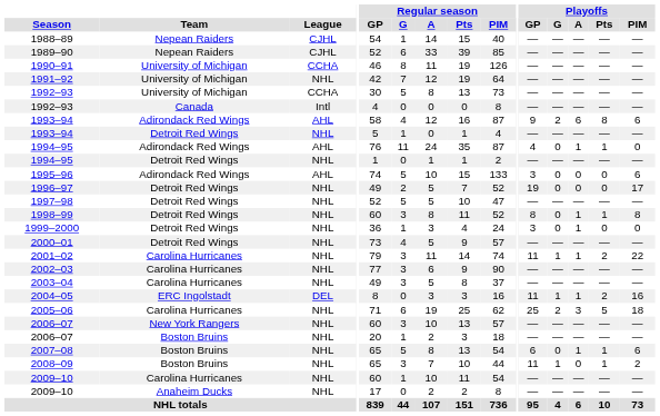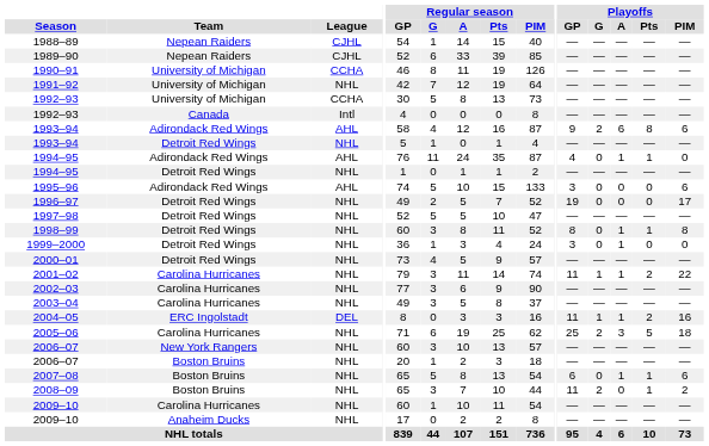 <table border="0" cellpadding="1" cellspacing="0" style="text-align:center; width:60em">
 <tr bgcolor="#e0e0e0">
 <th colspan="3" bgcolor="#ffffff"></th>
 <th rowspan="99" bgcolor="#ffffff"></th>
 <th colspan="5"><a href='#'>Regular season</a></th>
 <th rowspan="99" bgcolor="#ffffff"></th>
 <th colspan="5"><a href='#'>Playoffs</a></th>
 </tr>
 <tr bgcolor="#e0e0e0">
 <th><a href='#'>Season</a></th>
 <th>Team</th>
 <th>League</th>
 <th>GP</th>
 <th><a href='#'>G</a></th>
 <th><a href='#'>A</a></th>
 <th><a href='#'>Pts</a></th>
 <th><a href='#'>PIM</a></th>
 <th>GP</th>
 <th>G</th>
 <th>A</th>
 <th>Pts</th>
 <th>PIM</th>
 </tr>
 <tr>
 <td>1988–89</td>
 <td><a href='#'>Nepean Raiders</a></td>
 <td><a href='#'>CJHL</a></td>
 <td>54</td>
 <td>1</td>
 <td>14</td>
 <td>15</td>
 <td>40</td>
 <td>—</td>
 <td>—</td>
 <td>—</td>
 <td>—</td>
 <td>—</td>
 </tr>
 <tr style="background:#f0f0f0;">
 <td>1989–90</td>
 <td>Nepean Raiders</td>
 <td>CJHL</td>
 <td>52</td>
 <td>6</td>
 <td>33</td>
 <td>39</td>
 <td>85</td>
 <td>—</td>
 <td>—</td>
 <td>—</td>
 <td>—</td>
 <td>—</td>
 </tr>
 <tr>
 <td><a href='#'>1990–91</a></td>
 <td><a href='#'>University of Michigan</a></td>
 <td><a href='#'>CCHA</a></td>
 <td>46</td>
 <td>8</td>
 <td>11</td>
 <td>19</td>
 <td>126</td>
 <td>—</td>
 <td>—</td>
 <td>—</td>
 <td>—</td>
 <td>—</td>
 </tr>
 <tr style="background:#f0f0f0;">
 <td><a href='#'>1991–92</a></td>
 <td>University of Michigan</td>
 <td>NHL</td>
 <td>42</td>
 <td>7</td>
 <td>12</td>
 <td>19</td>
 <td>64</td>
 <td>—</td>
 <td>—</td>
 <td>—</td>
 <td>—</td>
 <td>—</td>
 </tr>
 <tr>
 <td><a href='#'>1992–93</a></td>
 <td>University of Michigan</td>
 <td>CCHA</td>
 <td>30</td>
 <td>5</td>
 <td>8</td>
 <td>13</td>
 <td>73</td>
 <td>—</td>
 <td>—</td>
 <td>—</td>
 <td>—</td>
 <td>—</td>
 </tr>
 <tr style="background:#f0f0f0;">
 <td>1992–93</td>
 <td><a href='#'>Canada</a></td>
 <td>Intl</td>
 <td>4</td>
 <td>0</td>
 <td>0</td>
 <td>0</td>
 <td>8</td>
 <td>—</td>
 <td>—</td>
 <td>—</td>
 <td>—</td>
 <td>—</td>
 </tr>
 <tr>
 <td><a href='#'>1993–94</a></td>
 <td><a href='#'>Adirondack Red Wings</a></td>
 <td><a href='#'>AHL</a></td>
 <td>58</td>
 <td>4</td>
 <td>12</td>
 <td>16</td>
 <td>87</td>
 <td>9</td>
 <td>2</td>
 <td>6</td>
 <td>8</td>
 <td>6</td>
 </tr>
 <tr bgcolor="#f0f0f0">
 <td><a href='#'>1993–94</a></td>
 <td><a href='#'>Detroit Red Wings</a></td>
 <td><a href='#'>NHL</a></td>
 <td>5</td>
 <td>1</td>
 <td>0</td>
 <td>1</td>
 <td>4</td>
 <td>—</td>
 <td>—</td>
 <td>—</td>
 <td>—</td>
 <td>—</td>
 </tr>
 <tr>
 <td><a href='#'>1994–95</a></td>
 <td>Adirondack Red Wings</td>
 <td>AHL</td>
 <td>76</td>
 <td>11</td>
 <td>24</td>
 <td>35</td>
 <td>87</td>
 <td>4</td>
 <td>0</td>
 <td>1</td>
 <td>1</td>
 <td>0</td>
 </tr>
 <tr style="background:#f0f0f0;">
 <td><a href='#'>1994–95</a></td>
 <td>Detroit Red Wings</td>
 <td>NHL</td>
 <td>1</td>
 <td>0</td>
 <td>1</td>
 <td>1</td>
 <td>2</td>
 <td>—</td>
 <td>—</td>
 <td>—</td>
 <td>—</td>
 <td>—</td>
 </tr>
 <tr>
 <td><a href='#'>1995–96</a></td>
 <td>Adirondack Red Wings</td>
 <td>AHL</td>
 <td>74</td>
 <td>5</td>
 <td>10</td>
 <td>15</td>
 <td>133</td>
 <td>3</td>
 <td>0</td>
 <td>0</td>
 <td>0</td>
 <td>6</td>
 </tr>
 <tr style="background:#f0f0f0;">
 <td><a href='#'>1996–97</a></td>
 <td>Detroit Red Wings</td>
 <td>NHL</td>
 <td>49</td>
 <td>2</td>
 <td>5</td>
 <td>7</td>
 <td>52</td>
 <td>19</td>
 <td>0</td>
 <td>0</td>
 <td>0</td>
 <td>17</td>
 </tr>
 <tr>
 <td><a href='#'>1997–98</a></td>
 <td>Detroit Red Wings</td>
 <td>NHL</td>
 <td>52</td>
 <td>5</td>
 <td>5</td>
 <td>10</td>
 <td>47</td>
 <td>—</td>
 <td>—</td>
 <td>—</td>
 <td>—</td>
 <td>—</td>
 </tr>
 <tr style="background:#f0f0f0;">
 <td><a href='#'>1998–99</a></td>
 <td>Detroit Red Wings</td>
 <td>NHL</td>
 <td>60</td>
 <td>3</td>
 <td>8</td>
 <td>11</td>
 <td>52</td>
 <td>8</td>
 <td>0</td>
 <td>1</td>
 <td>1</td>
 <td>8</td>
 </tr>
 <tr>
 <td><a href='#'>1999–2000</a></td>
 <td>Detroit Red Wings</td>
 <td>NHL</td>
 <td>36</td>
 <td>1</td>
 <td>3</td>
 <td>4</td>
 <td>24</td>
 <td>3</td>
 <td>0</td>
 <td>1</td>
 <td>0</td>
 <td>0</td>
 </tr>
 <tr style="background:#f0f0f0;">
 <td><a href='#'>2000–01</a></td>
 <td>Detroit Red Wings</td>
 <td>NHL</td>
 <td>73</td>
 <td>4</td>
 <td>5</td>
 <td>9</td>
 <td>57</td>
 <td>—</td>
 <td>—</td>
 <td>—</td>
 <td>—</td>
 <td>—</td>
 </tr>
 <tr>
 <td><a href='#'>2001–02</a></td>
 <td><a href='#'>Carolina Hurricanes</a></td>
 <td>NHL</td>
 <td>79</td>
 <td>3</td>
 <td>11</td>
 <td>14</td>
 <td>74</td>
 <td>11</td>
 <td>1</td>
 <td>1</td>
 <td>2</td>
 <td>22</td>
 </tr>
 <tr style="background:#f0f0f0;">
 <td><a href='#'>2002–03</a></td>
 <td>Carolina Hurricanes</td>
 <td>NHL</td>
 <td>77</td>
 <td>3</td>
 <td>6</td>
 <td>9</td>
 <td>90</td>
 <td>—</td>
 <td>—</td>
 <td>—</td>
 <td>—</td>
 <td>—</td>
 </tr>
 <tr>
 <td><a href='#'>2003–04</a></td>
 <td>Carolina Hurricanes</td>
 <td>NHL</td>
 <td>49</td>
 <td>3</td>
 <td>5</td>
 <td>8</td>
 <td>37</td>
 <td>—</td>
 <td>—</td>
 <td>—</td>
 <td>—</td>
 <td>—</td>
 </tr>
 <tr style="background:#f0f0f0;">
 <td><a href='#'>2004–05</a></td>
 <td><a href='#'>ERC Ingolstadt</a></td>
 <td><a href='#'>DEL</a></td>
 <td>8</td>
 <td>0</td>
 <td>3</td>
 <td>3</td>
 <td>16</td>
 <td>11</td>
 <td>1</td>
 <td>1</td>
 <td>2</td>
 <td>16</td>
 </tr>
 <tr>
 <td><a href='#'>2005–06</a></td>
 <td>Carolina Hurricanes</td>
 <td>NHL</td>
 <td>71</td>
 <td>6</td>
 <td>19</td>
 <td>25</td>
 <td>62</td>
 <td>25</td>
 <td>2</td>
 <td>3</td>
 <td>5</td>
 <td>18</td>
 </tr>
 <tr style="background:#f0f0f0;">
 <td><a href='#'>2006–07</a></td>
 <td><a href='#'>New York Rangers</a></td>
 <td>NHL</td>
 <td>60</td>
 <td>3</td>
 <td>10</td>
 <td>13</td>
 <td>57</td>
 <td>—</td>
 <td>—</td>
 <td>—</td>
 <td>—</td>
 <td>—</td>
 </tr>
 <tr>
 <td>2006–07</td>
 <td><a href='#'>Boston Bruins</a></td>
 <td>NHL</td>
 <td>20</td>
 <td>1</td>
 <td>2</td>
 <td>3</td>
 <td>18</td>
 <td>—</td>
 <td>—</td>
 <td>—</td>
 <td>—</td>
 <td>—</td>
 </tr>
 <tr bgcolor="#f0f0f0">
 <td><a href='#'>2007–08</a></td>
 <td>Boston Bruins</td>
 <td>NHL</td>
 <td>65</td>
 <td>5</td>
 <td>8</td>
 <td>13</td>
 <td>54</td>
 <td>6</td>
 <td>0</td>
 <td>1</td>
 <td>1</td>
 <td>6</td>
 </tr>
 <tr>
 <td><a href='#'>2008–09</a></td>
 <td>Boston Bruins</td>
 <td>NHL</td>
 <td>65</td>
 <td>3</td>
 <td>7</td>
 <td>10</td>
 <td>44</td>
 <td>11</td>
-<td>1</td>
+<td>2</td>
 <td>0</td>
 <td>1</td>
 <td>2</td>
 </tr>
 <tr bgcolor="#f0f0f0">
 <td><a href='#'>2009–10</a></td>
 <td>Carolina Hurricanes</td>
 <td>NHL</td>
 <td>60</td>
 <td>1</td>
 <td>10</td>
 <td>11</td>
 <td>54</td>
 <td>—</td>
 <td>—</td>
 <td>—</td>
 <td>—</td>
 <td>—</td>
 </tr>
 <tr>
 <td>2009–10</td>
 <td><a href='#'>Anaheim Ducks</a></td>
 <td>NHL</td>
 <td>17</td>
 <td>0</td>
 <td>2</td>
 <td>2</td>
 <td>8</td>
 <td>—</td>
 <td>—</td>
 <td>—</td>
 <td>—</td>
 <td>—</td>
 </tr>
 <tr style="background:#e0e0e0;">
 <th colspan="3">NHL totals</th>
 <th>839</th>
 <th>44</th>
 <th>107</th>
 <th>151</th>
 <th>736</th>
 <th>95</th>
 <th>4</th>
 <th>6</th>
 <th>10</th>
 <th>73</th>
 </tr>
 </table>
